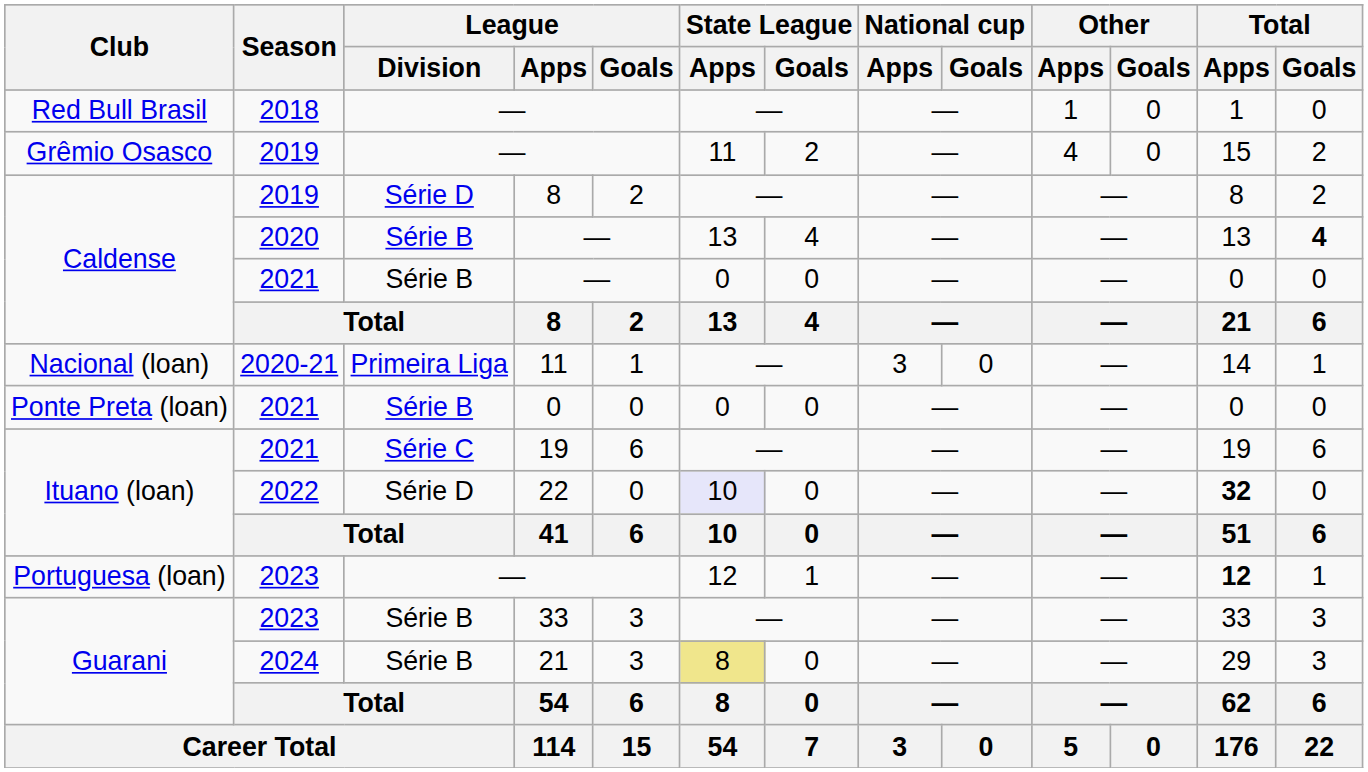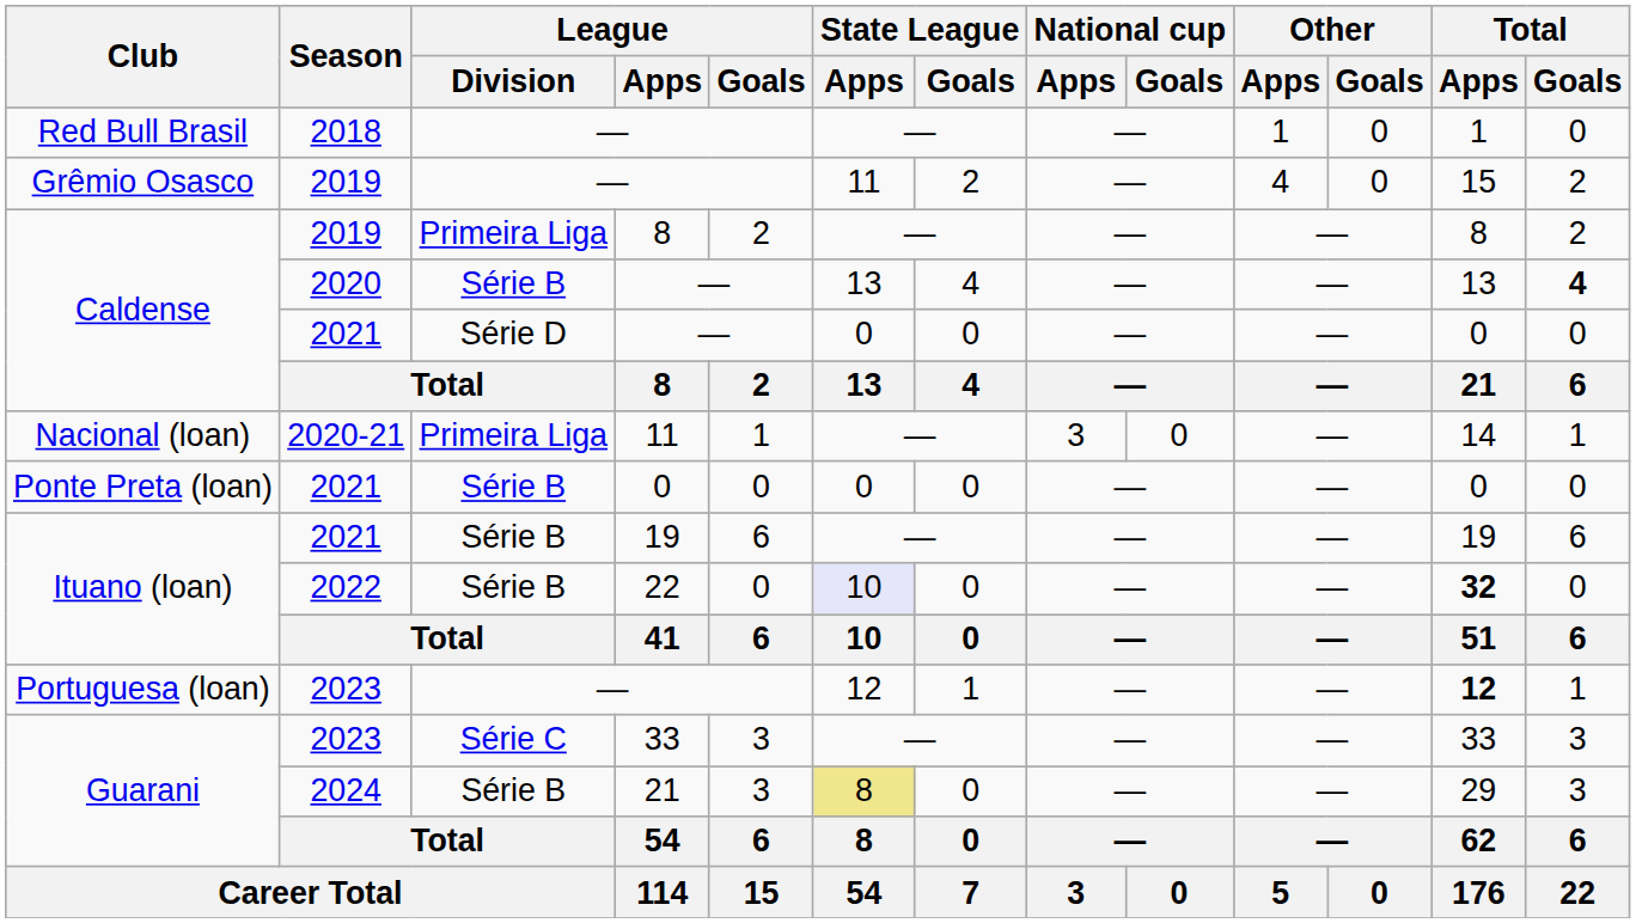 <table class="wikitable" style="text-align: center;">
 <tr>
 <th rowspan="2">Club</th>
 <th rowspan="2">Season</th>
 <th colspan="3">League</th>
 <th colspan="2">State League</th>
 <th colspan="2">National cup</th>
 <th colspan="2">Other</th>
 <th colspan="2">Total</th>
 </tr>
 <tr>
 <th>Division</th>
 <th>Apps</th>
 <th>Goals</th>
 <th>Apps</th>
 <th>Goals</th>
 <th>Apps</th>
 <th>Goals</th>
 <th>Apps</th>
 <th>Goals</th>
 <th>Apps</th>
 <th>Goals</th>
 </tr>
 <tr>
 <td><a href='#'>Red Bull Brasil</a></td>
 <td><a href='#'>2018</a></td>
 <td colspan="3">—</td>
 <td colspan="2">—</td>
 <td colspan="2">—</td>
 <td>1</td>
 <td>0</td>
 <td>1</td>
 <td>0</td>
 </tr>
 <tr>
 <td><a href='#'>Grêmio Osasco</a></td>
 <td><a href='#'>2019</a></td>
 <td colspan="3">—</td>
 <td>11</td>
 <td>2</td>
 <td colspan="2">—</td>
 <td>4</td>
 <td>0</td>
 <td>15</td>
 <td>2</td>
 </tr>
 <tr>
 <td rowspan="4"><a href='#'>Caldense</a></td>
 <td><a href='#'>2019</a></td>
-<td><a href='#'>Série D</a></td>
+<td><a href='#'>Primeira Liga</a></td>
 <td>8</td>
 <td>2</td>
 <td colspan="2">—</td>
 <td colspan="2">—</td>
 <td colspan="2">—</td>
 <td>8</td>
 <td>2</td>
 </tr>
 <tr>
 <td><a href='#'>2020</a></td>
 <td><a href='#'>Série B</a></td>
 <td colspan="2">—</td>
 <td>13</td>
 <td>4</td>
 <td colspan="2">—</td>
 <td colspan="2">—</td>
 <td>13</td>
 <td><strong>4</strong></td>
 </tr>
 <tr>
 <td><a href='#'>2021</a></td>
-<td>Série B</td>
+<td>Série D</td>
 <td colspan="2">—</td>
 <td>0</td>
 <td>0</td>
 <td colspan="2">—</td>
 <td colspan="2">—</td>
 <td>0</td>
 <td>0</td>
 </tr>
 <tr>
 <th colspan="2">Total</th>
 <th>8</th>
 <th>2</th>
 <th>13</th>
 <th>4</th>
 <th colspan="2">—</th>
 <th colspan="2">—</th>
 <th>21</th>
 <th>6</th>
 </tr>
 <tr>
 <td><a href='#'>Nacional</a> (loan)</td>
 <td><a href='#'>2020-21</a></td>
 <td><a href='#'>Primeira Liga</a></td>
 <td>11</td>
 <td>1</td>
 <td colspan="2">—</td>
 <td>3</td>
 <td>0</td>
 <td colspan="2">—</td>
 <td>14</td>
 <td>1</td>
 </tr>
 <tr>
 <td><a href='#'>Ponte Preta</a> (loan)</td>
 <td><a href='#'>2021</a></td>
 <td><a href='#'>Série B</a></td>
 <td>0</td>
 <td>0</td>
 <td>0</td>
 <td>0</td>
 <td colspan="2">—</td>
 <td colspan="2">—</td>
 <td>0</td>
 <td>0</td>
 </tr>
 <tr>
 <td rowspan="3"><a href='#'>Ituano</a> (loan)</td>
 <td><a href='#'>2021</a></td>
-<td><a href='#'>Série C</a></td>
+<td>Série B</td>
 <td>19</td>
 <td>6</td>
 <td colspan="2">—</td>
 <td colspan="2">—</td>
 <td colspan="2">—</td>
 <td>19</td>
 <td>6</td>
 </tr>
 <tr>
 <td><a href='#'>2022</a></td>
-<td>Série D</td>
+<td>Série B</td>
 <td>22</td>
 <td>0</td>
 <td style="background: lavender;">10</td>
 <td>0</td>
 <td colspan="2">—</td>
 <td colspan="2">—</td>
 <td><strong>32</strong></td>
 <td>0</td>
 </tr>
 <tr>
 <th colspan="2">Total</th>
 <th>41</th>
 <th>6</th>
 <th>10</th>
 <th>0</th>
 <th colspan="2">—</th>
 <th colspan="2">—</th>
 <th>51</th>
 <th>6</th>
 </tr>
 <tr>
 <td><a href='#'>Portuguesa</a> (loan)</td>
 <td><a href='#'>2023</a></td>
 <td colspan="3">—</td>
 <td>12</td>
 <td>1</td>
 <td colspan="2">—</td>
 <td colspan="2">—</td>
 <td><strong>12</strong></td>
 <td>1</td>
 </tr>
 <tr>
 <td rowspan="3"><a href='#'>Guarani</a></td>
 <td><a href='#'>2023</a></td>
-<td>Série B</td>
+<td><a href='#'>Série C</a></td>
 <td>33</td>
 <td>3</td>
 <td colspan="2">—</td>
 <td colspan="2">—</td>
 <td colspan="2">—</td>
 <td>33</td>
 <td>3</td>
 </tr>
 <tr>
 <td><a href='#'>2024</a></td>
 <td>Série B</td>
 <td>21</td>
 <td>3</td>
 <td style="background: khaki;">8</td>
 <td>0</td>
 <td colspan="2">—</td>
 <td colspan="2">—</td>
 <td>29</td>
 <td>3</td>
 </tr>
 <tr>
 <th colspan="2">Total</th>
 <th>54</th>
 <th>6</th>
 <th>8</th>
 <th>0</th>
 <th colspan="2">—</th>
 <th colspan="2">—</th>
 <th>62</th>
 <th>6</th>
 </tr>
 <tr>
 <th colspan="3">Career Total</th>
 <th>114</th>
 <th>15</th>
 <th>54</th>
 <th>7</th>
 <th>3</th>
 <th>0</th>
 <th>5</th>
 <th>0</th>
 <th>176</th>
 <th>22</th>
 </tr>
 </table>
